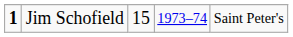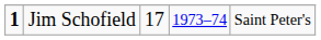 <table class="wikitable">
 <tr>
 </tr>
 <tr>
 <td><strong>1</strong></td>
 <td>Jim Schofield</td>
-<td>15</td>
+<td>17</td>
 <td style="font-size:80%;"><a href='#'>1973–74</a></td>
 <td style="font-size:80%;">Saint Peter's</td>
 </tr>
 </table>
